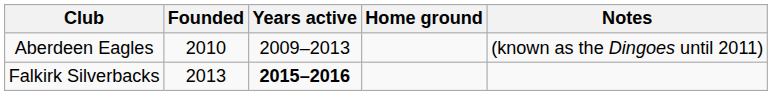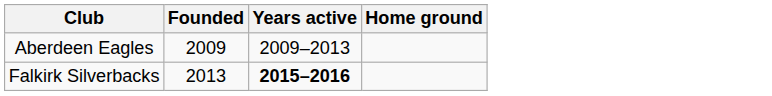 <table class="wikitable" style="text-align:center">
 <tr>
 <th>Club</th>
 <th>Founded</th>
 <th>Years active</th>
 <th>Home ground</th>
-<th>Notes</th>
 </tr>
 <tr>
 <td>Aberdeen Eagles</td>
-<td>2010</td>
+<td>2009</td>
 <td>2009–2013</td>
 <td></td>
-<td>(known as the <em>Dingoes</em> until 2011)</td>
 </tr>
 <tr>
 <td>Falkirk Silverbacks</td>
 <td>2013</td>
 <td><strong>2015–2016</strong></td>
 <td></td>
-<td></td>
 </tr>
 </table>
